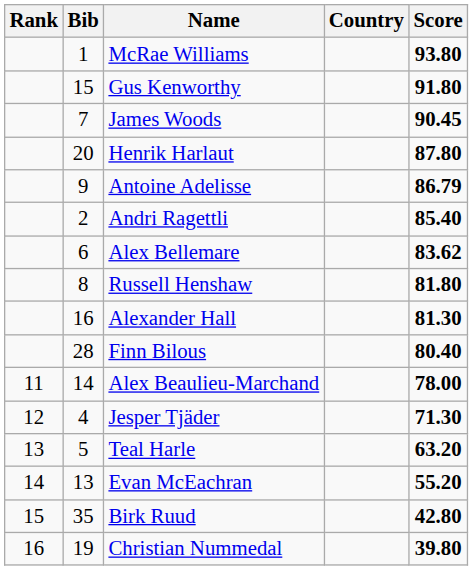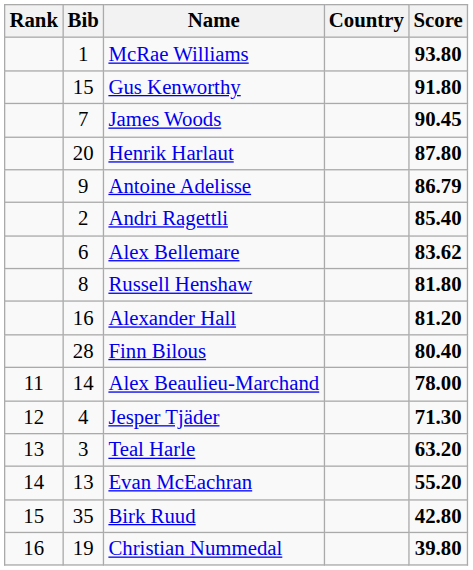 <table class="wikitable sortable" style="text-align:center">
 <tr>
 <th>Rank</th>
 <th>Bib</th>
 <th>Name</th>
 <th>Country</th>
 <th>Score</th>
 </tr>
 <tr>
 <td></td>
 <td>1</td>
 <td align=left><a href='#'>McRae Williams</a></td>
 <td align=left></td>
 <td><strong>93.80</strong></td>
 </tr>
 <tr>
 <td></td>
 <td>15</td>
 <td align=left><a href='#'>Gus Kenworthy</a></td>
 <td align=left></td>
 <td><strong>91.80</strong></td>
 </tr>
 <tr>
 <td></td>
 <td>7</td>
 <td align=left><a href='#'>James Woods</a></td>
 <td align=left></td>
 <td><strong>90.45</strong></td>
 </tr>
 <tr>
 <td></td>
 <td>20</td>
 <td align=left><a href='#'>Henrik Harlaut</a></td>
 <td align=left></td>
 <td><strong>87.80</strong></td>
 </tr>
 <tr>
 <td></td>
 <td>9</td>
 <td align=left><a href='#'>Antoine Adelisse</a></td>
 <td align=left></td>
 <td><strong>86.79</strong></td>
 </tr>
 <tr>
 <td></td>
 <td>2</td>
 <td align=left><a href='#'>Andri Ragettli</a></td>
 <td align=left></td>
 <td><strong>85.40</strong></td>
 </tr>
 <tr>
 <td></td>
 <td>6</td>
 <td align=left><a href='#'>Alex Bellemare</a></td>
 <td align=left></td>
 <td><strong>83.62</strong></td>
 </tr>
 <tr>
 <td></td>
 <td>8</td>
 <td align=left><a href='#'>Russell Henshaw</a></td>
 <td align=left></td>
 <td><strong>81.80</strong></td>
 </tr>
 <tr>
 <td></td>
 <td>16</td>
 <td align=left><a href='#'>Alexander Hall</a></td>
 <td align=left></td>
-<td><strong>81.30</strong></td>
+<td><strong>81.20</strong></td>
 </tr>
 <tr>
 <td></td>
 <td>28</td>
 <td align=left><a href='#'>Finn Bilous</a></td>
 <td align=left></td>
 <td><strong>80.40</strong></td>
 </tr>
 <tr>
 <td>11</td>
 <td>14</td>
 <td align=left><a href='#'>Alex Beaulieu-Marchand</a></td>
 <td align=left></td>
 <td><strong>78.00</strong></td>
 </tr>
 <tr>
 <td>12</td>
 <td>4</td>
 <td align=left><a href='#'>Jesper Tjäder</a></td>
 <td align=left></td>
 <td><strong>71.30</strong></td>
 </tr>
 <tr>
 <td>13</td>
-<td>5</td>
+<td>3</td>
 <td align=left><a href='#'>Teal Harle</a></td>
 <td align=left></td>
 <td><strong>63.20</strong></td>
 </tr>
 <tr>
 <td>14</td>
 <td>13</td>
 <td align=left><a href='#'>Evan McEachran</a></td>
 <td align=left></td>
 <td><strong>55.20</strong></td>
 </tr>
 <tr>
 <td>15</td>
 <td>35</td>
 <td align=left><a href='#'>Birk Ruud</a></td>
 <td align=left></td>
 <td><strong>42.80</strong></td>
 </tr>
 <tr>
 <td>16</td>
 <td>19</td>
 <td align=left><a href='#'>Christian Nummedal</a></td>
 <td align=left></td>
 <td><strong>39.80</strong></td>
 </tr>
 </table>
